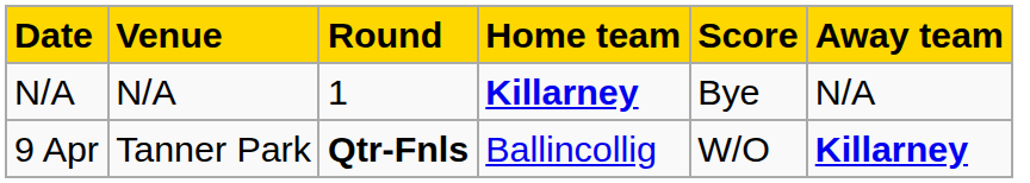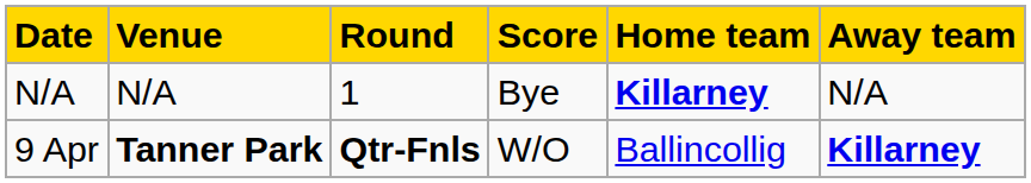 <table class="wikitable" style=" float:left; margin:0.5em auto; font-size:95%">
 <tr bgcolor="#FFD700">
 <td><strong>Date</strong></td>
 <td><strong>Venue</strong></td>
 <td><strong>Round</strong></td>
+<td><strong>Score</strong></td>
 <td><strong>Home team</strong></td>
-<td><strong>Score</strong></td>
 <td><strong>Away team</strong></td>
 </tr>
 <tr>
 <td>N/A</td>
 <td>N/A</td>
 <td>1</td>
+<td>Bye</td>
 <td><strong><a href='#'>Killarney</a></strong></td>
-<td>Bye</td>
 <td>N/A</td>
 </tr>
 <tr>
 <td>9 Apr</td>
-<td>Tanner Park</td>
+<td><strong>Tanner Park</strong></td>
 <td><strong>Qtr-Fnls</strong></td>
+<td>W/O</td>
 <td><a href='#'>Ballincollig</a></td>
-<td>W/O</td>
 <td><strong><a href='#'>Killarney</a></strong></td>
 </tr>
 </table>
